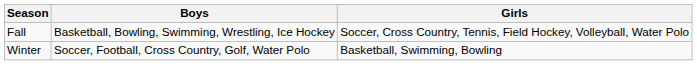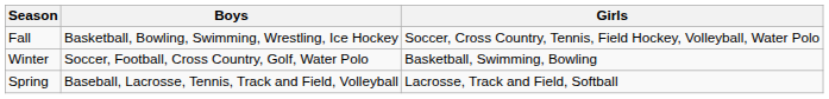 <table class="wikitable">
 <tr>
 <th>Season</th>
 <th>Boys</th>
 <th>Girls</th>
 </tr>
 <tr>
 <td>Fall</td>
 <td>Basketball, Bowling, Swimming, Wrestling, Ice Hockey</td>
 <td>Soccer, Cross Country, Tennis, Field Hockey, Volleyball, Water Polo</td>
 </tr>
 <tr>
 <td>Winter</td>
 <td>Soccer, Football, Cross Country, Golf, Water Polo</td>
 <td>Basketball, Swimming, Bowling</td>
 </tr>
+<tr>
+<td>Spring</td>
+<td>Baseball, Lacrosse, Tennis, Track and Field, Volleyball</td>
+<td>Lacrosse, Track and Field, Softball</td>
+</tr>
 </table>
